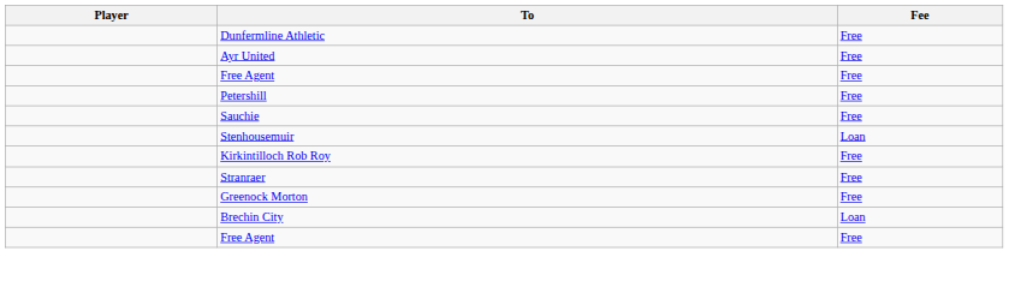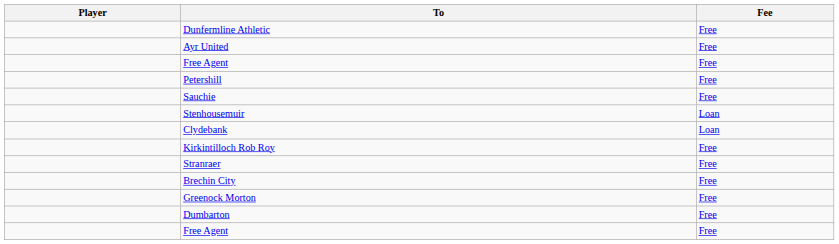 <table class="wikitable" style="text-align:center; font-size:95%;width:98%; text-align:left">
 <tr>
 <th>Player</th>
 <th>To</th>
 <th>Fee</th>
 </tr>
 <tr>
 <td> </td>
 <td> <a href='#'>Dunfermline Athletic</a></td>
 <td><a href='#'>Free</a></td>
 </tr>
 <tr>
 <td> </td>
 <td> <a href='#'>Ayr United</a></td>
 <td><a href='#'>Free</a></td>
 </tr>
 <tr>
 <td> </td>
 <td><a href='#'>Free Agent</a></td>
 <td><a href='#'>Free</a></td>
 </tr>
 <tr>
 <td> </td>
 <td> <a href='#'>Petershill</a></td>
 <td><a href='#'>Free</a></td>
 </tr>
 <tr>
 <td> </td>
 <td> <a href='#'>Sauchie</a></td>
 <td><a href='#'>Free</a></td>
 </tr>
 <tr>
 <td> </td>
 <td> <a href='#'>Stenhousemuir</a></td>
 <td><a href='#'>Loan</a></td>
 </tr>
 <tr>
 <td> </td>
+<td> <a href='#'>Clydebank</a></td>
+<td><a href='#'>Loan</a></td>
+</tr>
+<tr>
+<td> </td>
 <td> <a href='#'>Kirkintilloch Rob Roy</a></td>
 <td><a href='#'>Free</a></td>
 </tr>
 <tr>
 <td> </td>
 <td> <a href='#'>Stranraer</a></td>
 <td><a href='#'>Free</a></td>
 </tr>
 <tr>
 <td> </td>
+<td> <a href='#'>Brechin City</a></td>
+<td><a href='#'>Free</a></td>
+</tr>
+<tr>
+<td> </td>
 <td> <a href='#'>Greenock Morton</a></td>
 <td><a href='#'>Free</a></td>
 </tr>
 <tr>
 <td> </td>
-<td> <a href='#'>Brechin City</a></td>
-<td><a href='#'>Loan</a></td>
+<td> <a href='#'>Dumbarton</a></td>
+<td><a href='#'>Free</a></td>
 </tr>
 <tr>
 <td> </td>
 <td><a href='#'>Free Agent</a></td>
 <td><a href='#'>Free</a></td>
 </tr>
 </table>
